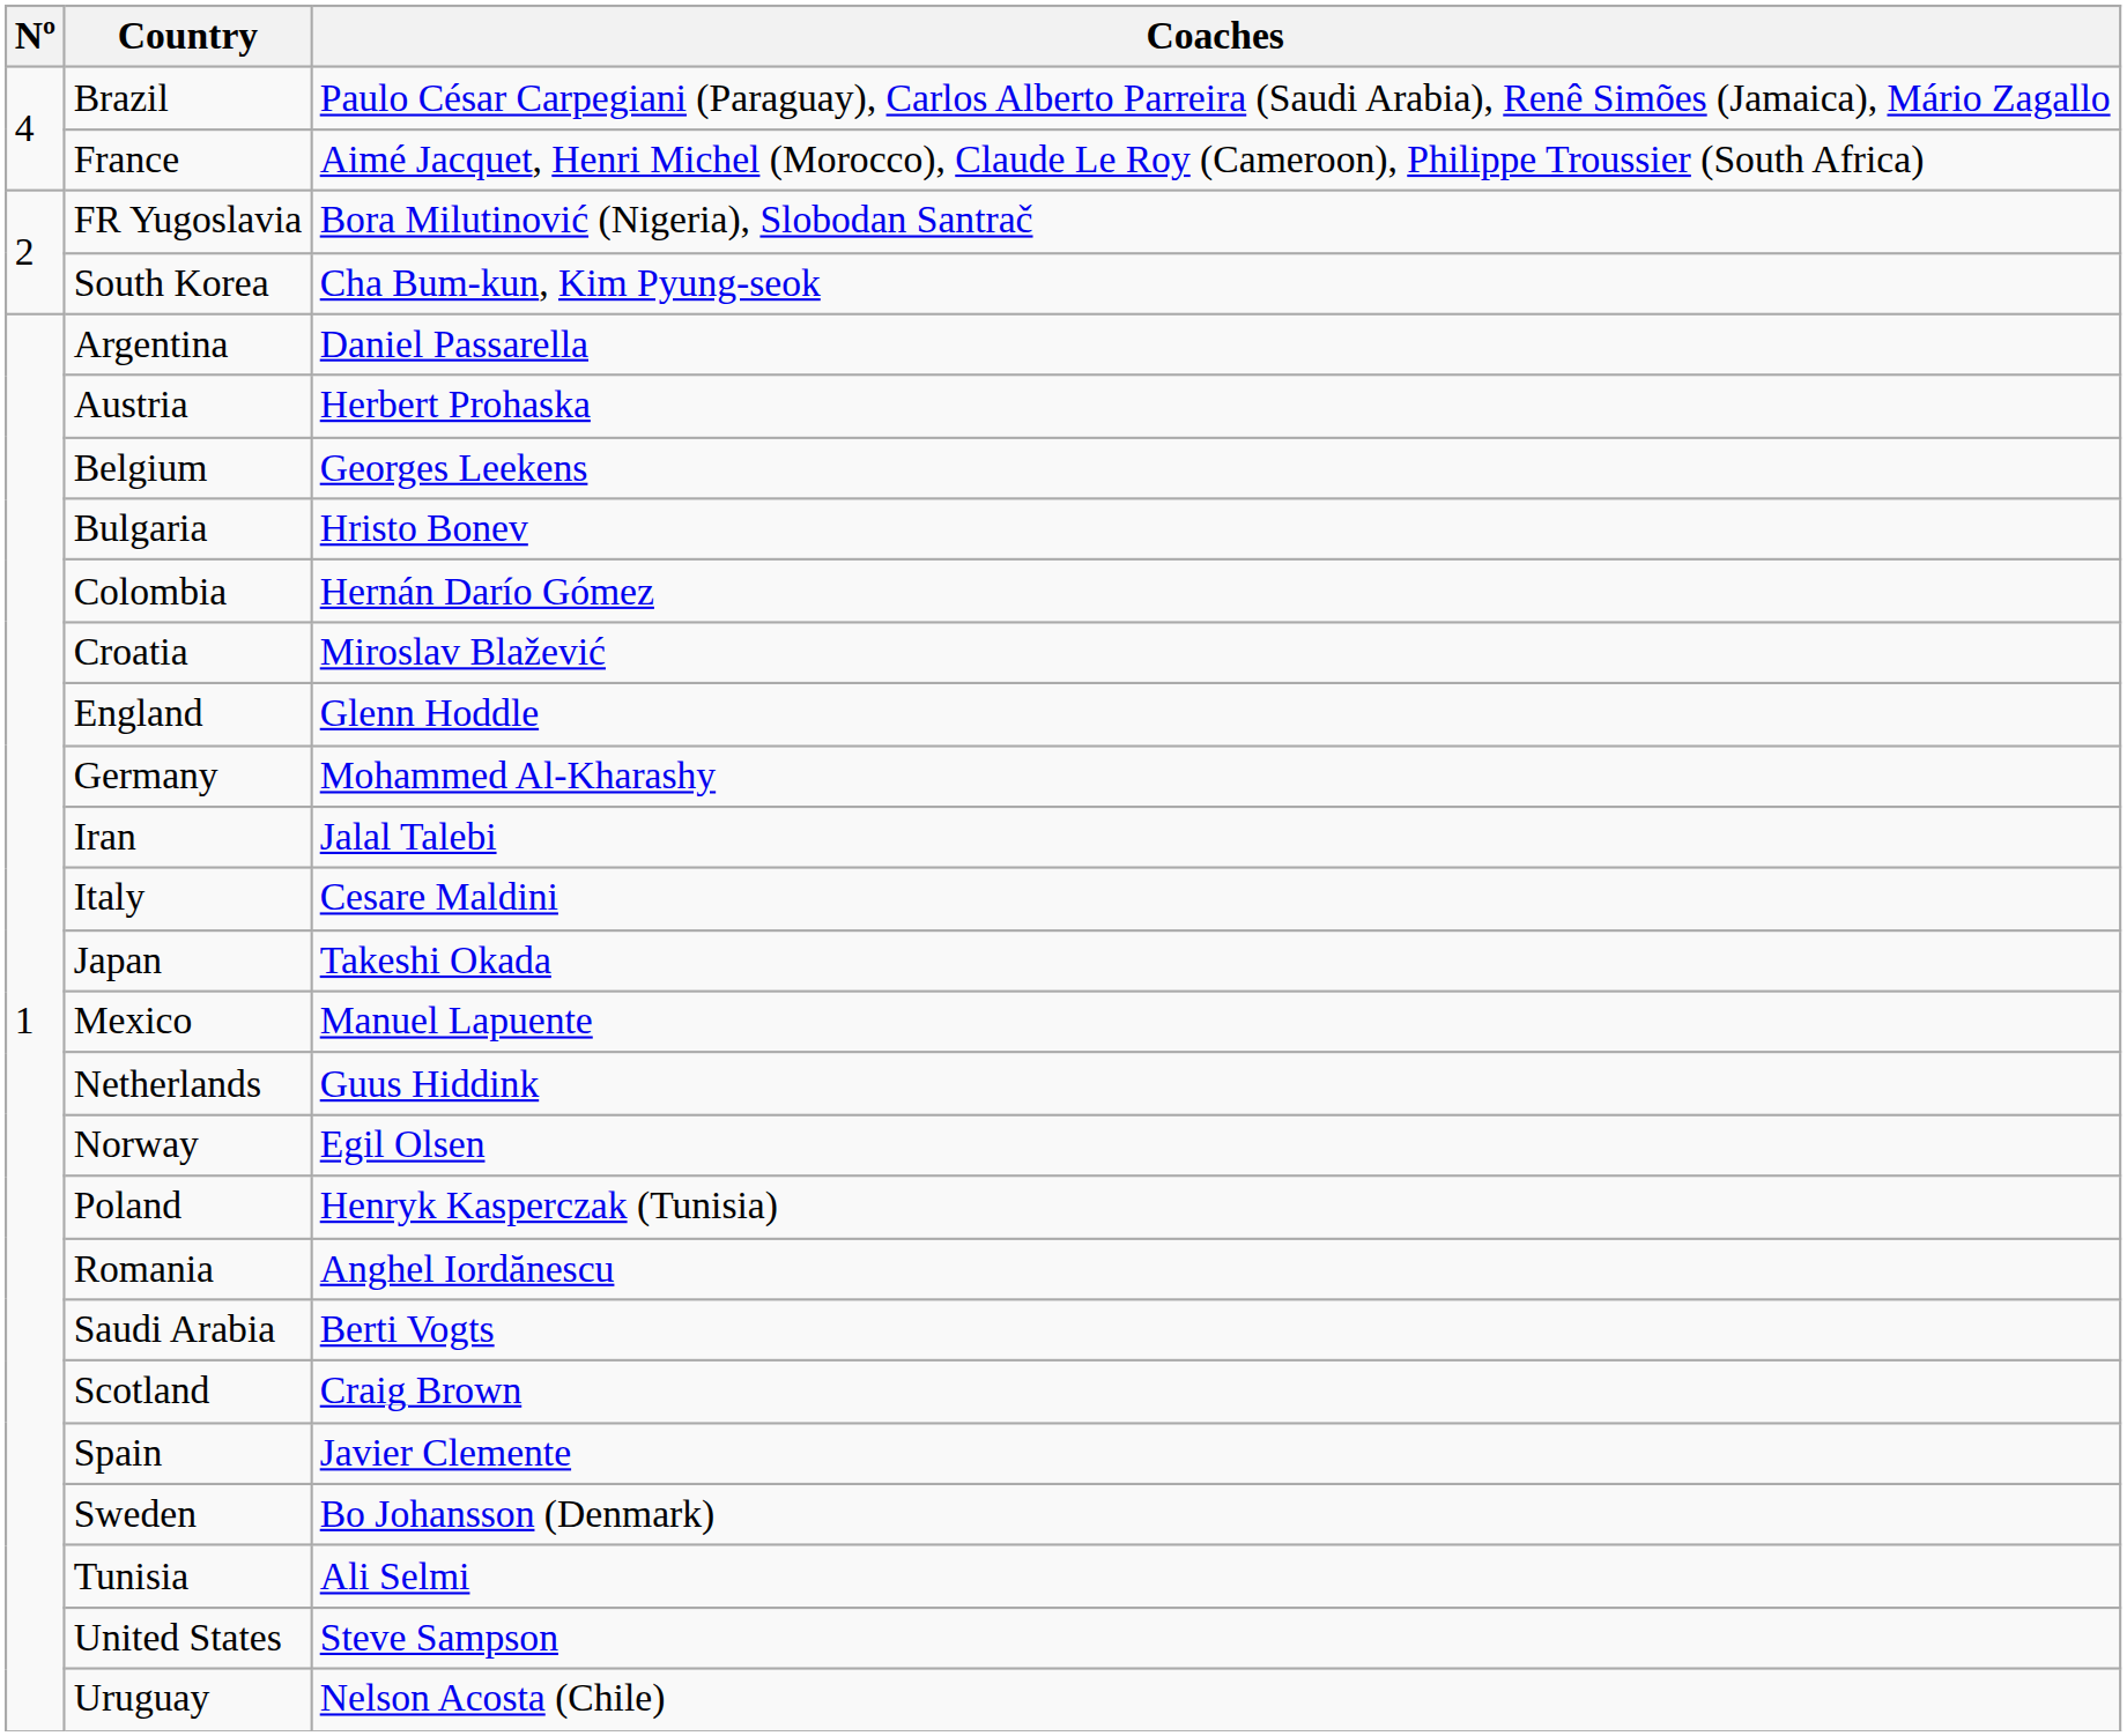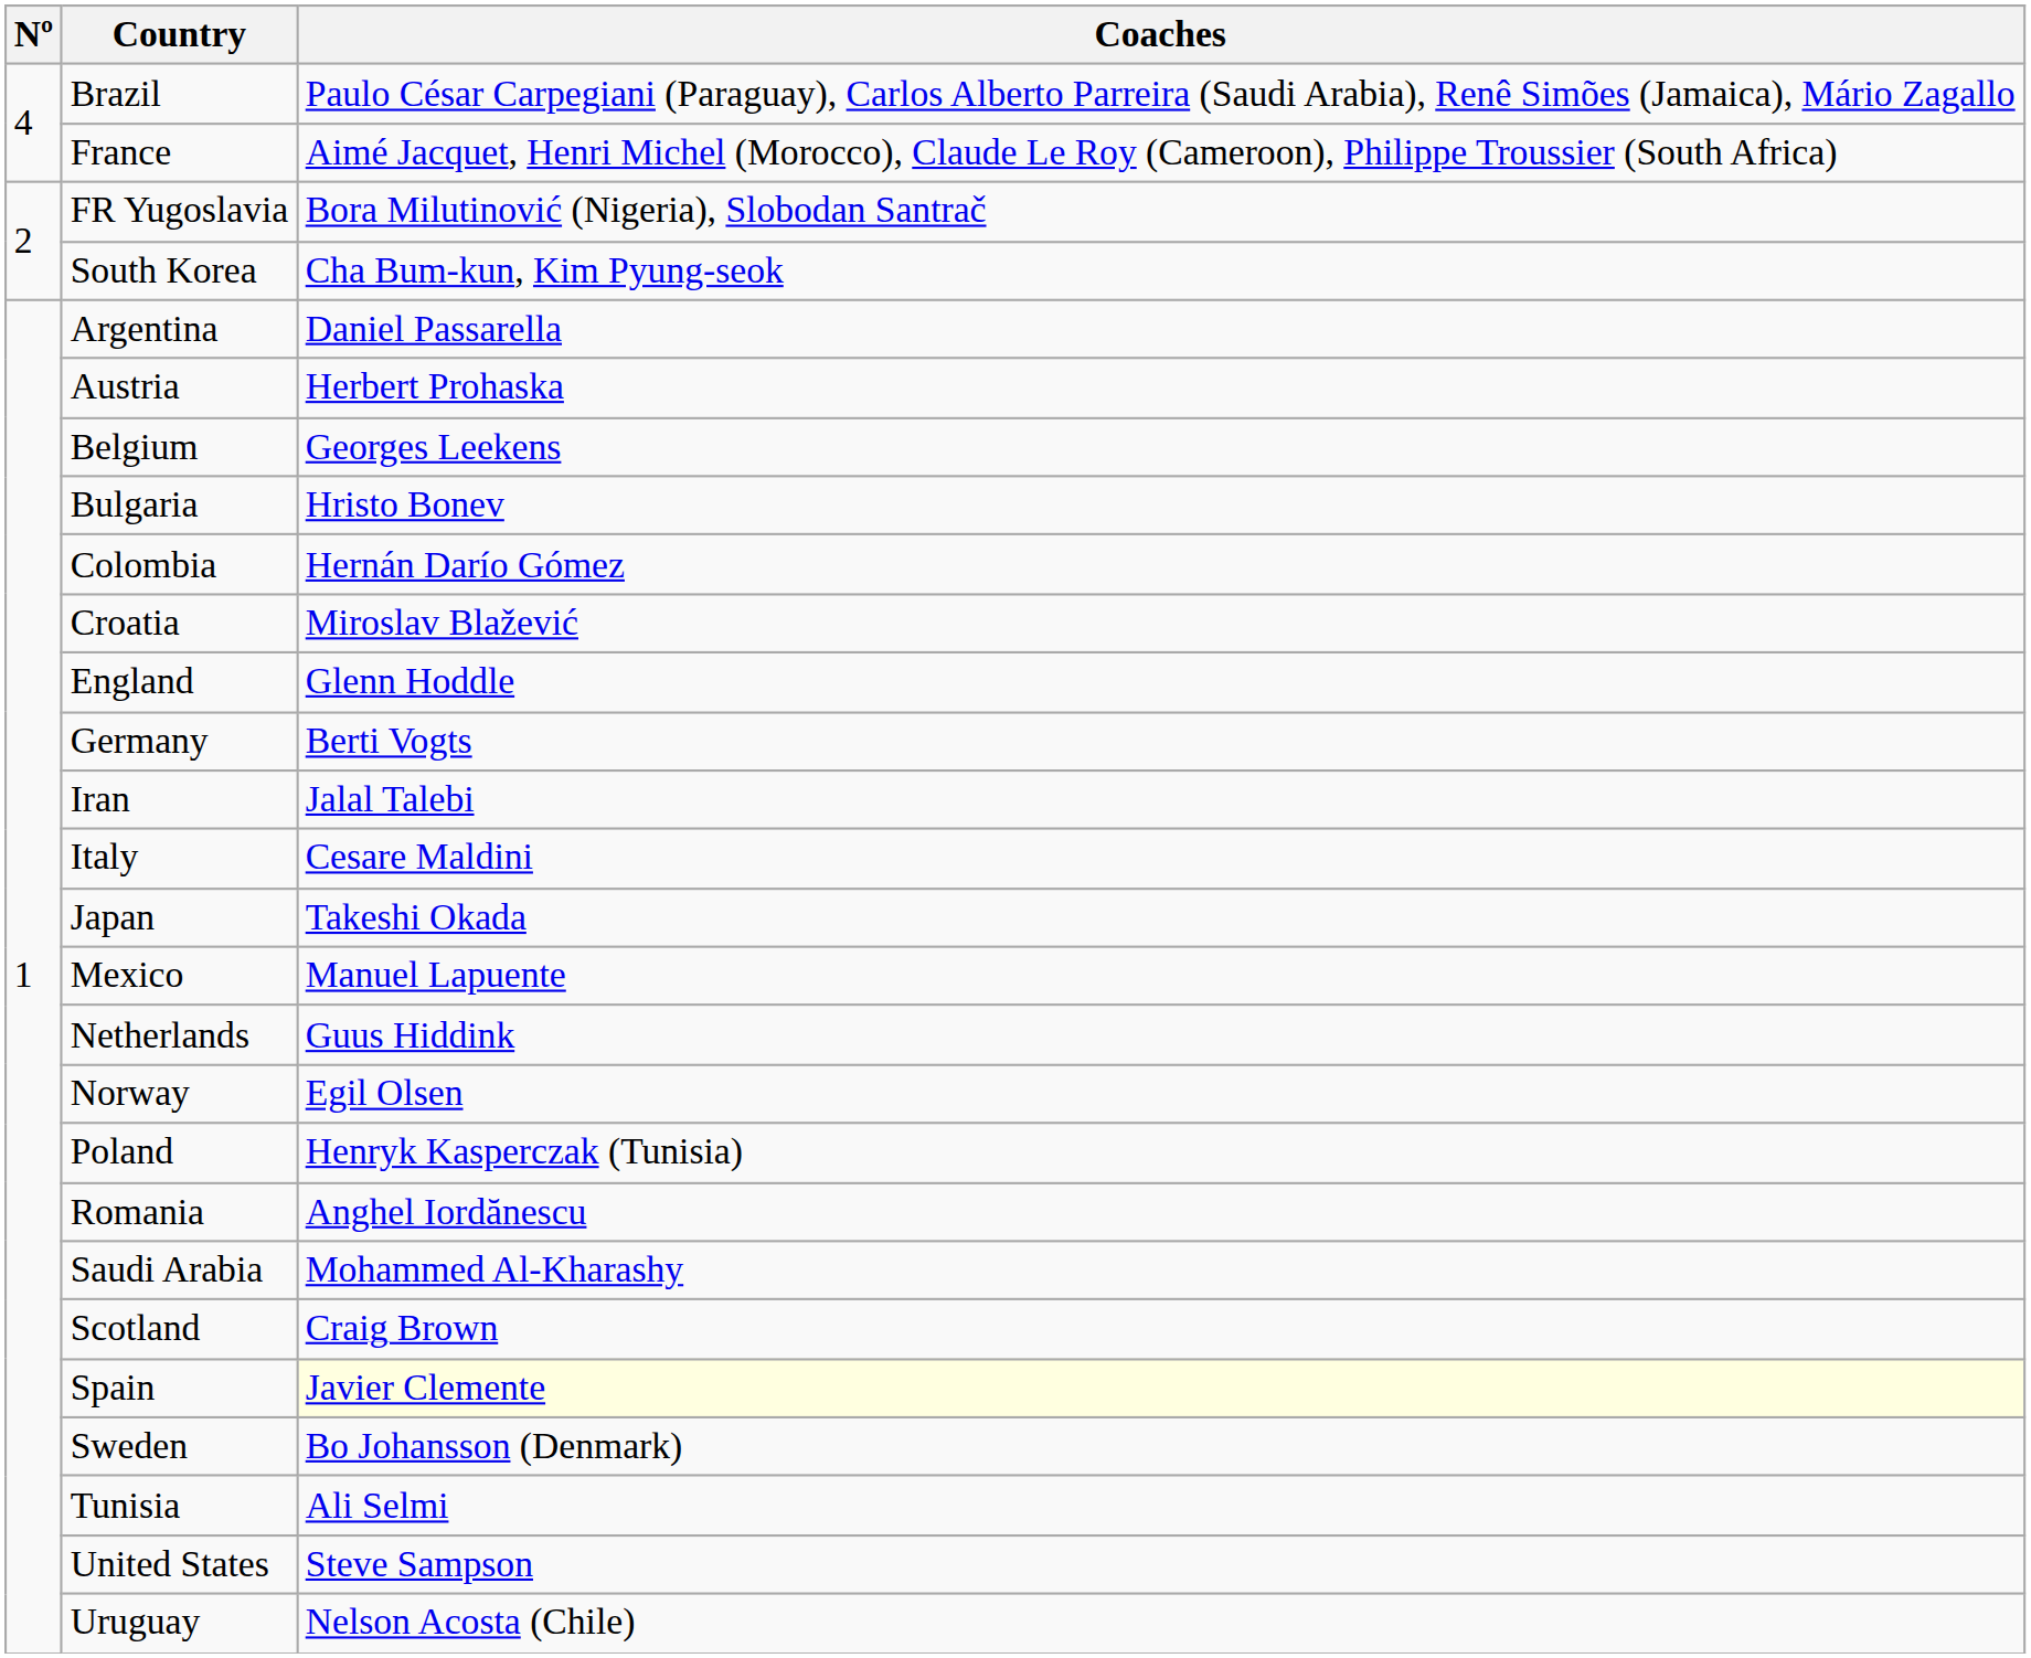 <table class="wikitable">
 <tr>
 <th>Nº</th>
 <th>Country</th>
 <th>Coaches</th>
 </tr>
 <tr>
 <td rowspan="2">4</td>
 <td> Brazil</td>
 <td><a href='#'>Paulo César Carpegiani</a> (Paraguay), <a href='#'>Carlos Alberto Parreira</a> (Saudi Arabia), <a href='#'>Renê Simões</a> (Jamaica), <a href='#'>Mário Zagallo</a></td>
 </tr>
 <tr>
 <td> France</td>
 <td><a href='#'>Aimé Jacquet</a>, <a href='#'>Henri Michel</a> (Morocco), <a href='#'>Claude Le Roy</a> (Cameroon), <a href='#'>Philippe Troussier</a> (South Africa)</td>
 </tr>
 <tr>
 <td rowspan="2">2</td>
 <td> FR Yugoslavia</td>
 <td><a href='#'>Bora Milutinović</a> (Nigeria), <a href='#'>Slobodan Santrač</a></td>
 </tr>
 <tr>
 <td> South Korea</td>
 <td><a href='#'>Cha Bum-kun</a>, <a href='#'>Kim Pyung-seok</a></td>
 </tr>
 <tr>
 <td rowspan="23">1</td>
 <td> Argentina</td>
 <td><a href='#'>Daniel Passarella</a></td>
 </tr>
 <tr>
 <td> Austria</td>
 <td><a href='#'>Herbert Prohaska</a></td>
 </tr>
 <tr>
 <td> Belgium</td>
 <td><a href='#'>Georges Leekens</a></td>
 </tr>
 <tr>
 <td> Bulgaria</td>
 <td><a href='#'>Hristo Bonev</a></td>
 </tr>
 <tr>
 <td> Colombia</td>
 <td><a href='#'>Hernán Darío Gómez</a></td>
 </tr>
 <tr>
 <td> Croatia</td>
 <td><a href='#'>Miroslav Blažević</a></td>
 </tr>
 <tr>
 <td> England</td>
 <td><a href='#'>Glenn Hoddle</a></td>
 </tr>
 <tr>
 <td> Germany</td>
-<td><a href='#'>Mohammed Al-Kharashy</a></td>
+<td><a href='#'>Berti Vogts</a></td>
 </tr>
 <tr>
 <td> Iran</td>
 <td><a href='#'>Jalal Talebi</a></td>
 </tr>
 <tr>
 <td> Italy</td>
 <td><a href='#'>Cesare Maldini</a></td>
 </tr>
 <tr>
 <td> Japan</td>
 <td><a href='#'>Takeshi Okada</a></td>
 </tr>
 <tr>
 <td> Mexico</td>
 <td><a href='#'>Manuel Lapuente</a></td>
 </tr>
 <tr>
 <td> Netherlands</td>
 <td><a href='#'>Guus Hiddink</a></td>
 </tr>
 <tr>
 <td> Norway</td>
 <td><a href='#'>Egil Olsen</a></td>
 </tr>
 <tr>
 <td> Poland</td>
 <td><a href='#'>Henryk Kasperczak</a> (Tunisia)</td>
 </tr>
 <tr>
 <td> Romania</td>
 <td><a href='#'>Anghel Iordănescu</a></td>
 </tr>
 <tr>
 <td> Saudi Arabia</td>
-<td><a href='#'>Berti Vogts</a></td>
+<td><a href='#'>Mohammed Al-Kharashy</a></td>
 </tr>
 <tr>
 <td> Scotland</td>
 <td><a href='#'>Craig Brown</a></td>
 </tr>
 <tr>
 <td> Spain</td>
-<td><a href='#'>Javier Clemente</a></td>
+<td style="background: lightyellow;"><a href='#'>Javier Clemente</a></td>
 </tr>
 <tr>
 <td> Sweden</td>
 <td><a href='#'>Bo Johansson</a> (Denmark)</td>
 </tr>
 <tr>
 <td> Tunisia</td>
 <td><a href='#'>Ali Selmi</a></td>
 </tr>
 <tr>
 <td> United States</td>
 <td><a href='#'>Steve Sampson</a></td>
 </tr>
 <tr>
 <td> Uruguay</td>
 <td><a href='#'>Nelson Acosta</a> (Chile)</td>
 </tr>
 </table>
